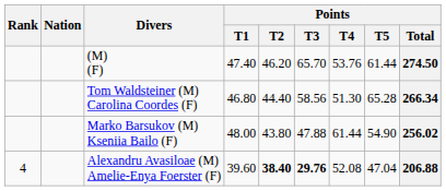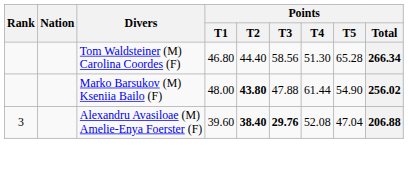 <table class="wikitable" style="text-align:center">
 <tr>
 <th rowspan=2>Rank</th>
 <th rowspan=2>Nation</th>
 <th rowspan=2>Divers</th>
 <th colspan=6>Points</th>
 </tr>
 <tr>
 <th>T1</th>
 <th>T2</th>
 <th>T3</th>
 <th>T4</th>
 <th>T5</th>
 <th>Total</th>
 </tr>
 <tr>
 <td></td>
 <td align=left></td>
-<td align=left> (M)<br> (F)</td>
-<td>47.40</td>
-<td>46.20</td>
-<td>65.70</td>
-<td>53.76</td>
-<td>61.44</td>
-<th>274.50</th>
-</tr>
-<tr>
-<td></td>
-<td align=left></td>
 <td align=left><a href='#'>Tom Waldsteiner</a> (M)<br><a href='#'>Carolina Coordes</a> (F)</td>
 <td>46.80</td>
 <td>44.40</td>
 <td>58.56</td>
 <td>51.30</td>
 <td>65.28</td>
 <th>266.34</th>
 </tr>
 <tr>
 <td></td>
 <td align=left></td>
 <td align=left><a href='#'>Marko Barsukov</a> (M)<br><a href='#'>Kseniia Bailo</a> (F)</td>
 <td>48.00</td>
-<td>43.80</td>
+<td><strong>43.80</strong></td>
 <td>47.88</td>
 <td>61.44</td>
 <td>54.90</td>
 <th>256.02</th>
 </tr>
 <tr>
-<td>4</td>
+<td>3</td>
 <td align=left></td>
 <td align=left><a href='#'>Alexandru Avasiloae</a> (M)<br><a href='#'>Amelie-Enya Foerster</a> (F)</td>
 <td>39.60</td>
 <td><strong>38.40</strong></td>
 <td><strong>29.76</strong></td>
 <td>52.08</td>
 <td>47.04</td>
 <th>206.88</th>
 </tr>
 </table>
